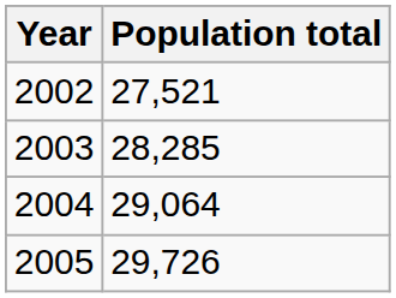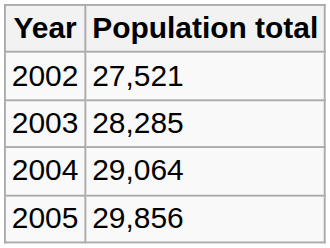 <table class="wikitable">
 <tr>
 <th>Year</th>
 <th>Population total</th>
 </tr>
 <tr>
 <td>2002</td>
 <td>27,521</td>
 </tr>
 <tr>
 <td>2003</td>
 <td>28,285</td>
 </tr>
 <tr>
 <td>2004</td>
 <td>29,064</td>
 </tr>
 <tr>
 <td>2005</td>
-<td>29,726</td>
+<td>29,856</td>
 </tr>
 </table>
